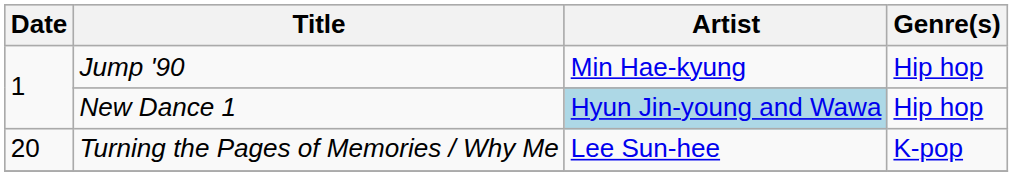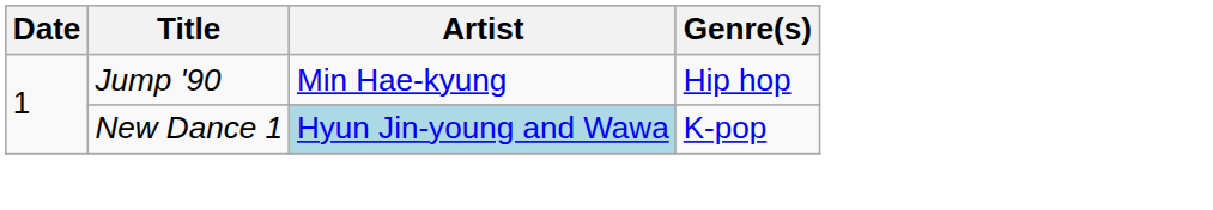 <table class="wikitable" style="text-align: left;">
 <tr>
 <th>Date</th>
 <th>Title</th>
 <th>Artist</th>
 <th>Genre(s)</th>
 </tr>
 <tr>
 <td rowspan="2">1</td>
 <td><em>Jump '90</em></td>
 <td><a href='#'>Min Hae-kyung</a></td>
 <td><a href='#'>Hip hop</a></td>
 </tr>
 <tr>
 <td><em>New Dance 1</em></td>
 <td style="background: lightblue;"><a href='#'> Hyun Jin-young and Wawa</a></td>
-<td><a href='#'>Hip hop</a></td>
-</tr>
-<tr>
-<td>20</td>
-<td><em>Turning the Pages of Memories / Why Me</em></td>
-<td><a href='#'>Lee Sun-hee</a></td>
 <td><a href='#'>K-pop</a></td>
 </tr>
 <tr>
 </tr>
 </table>
